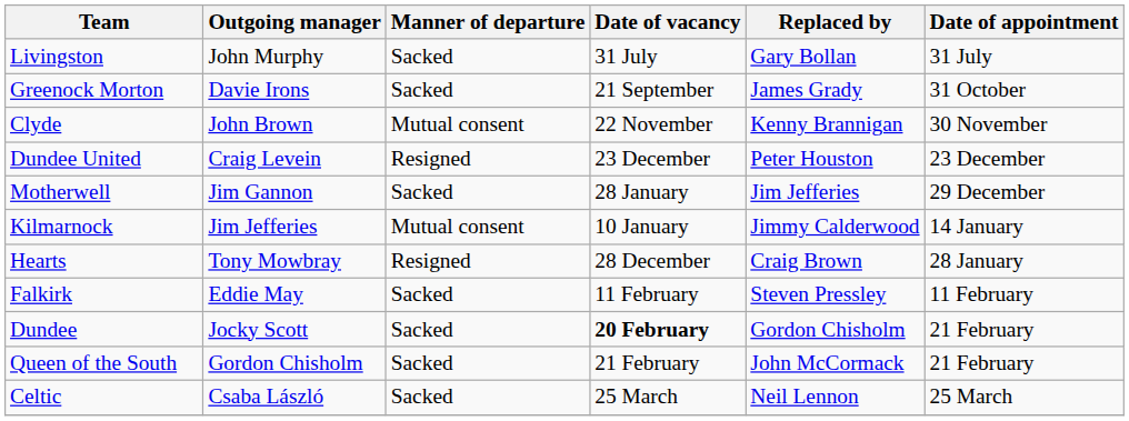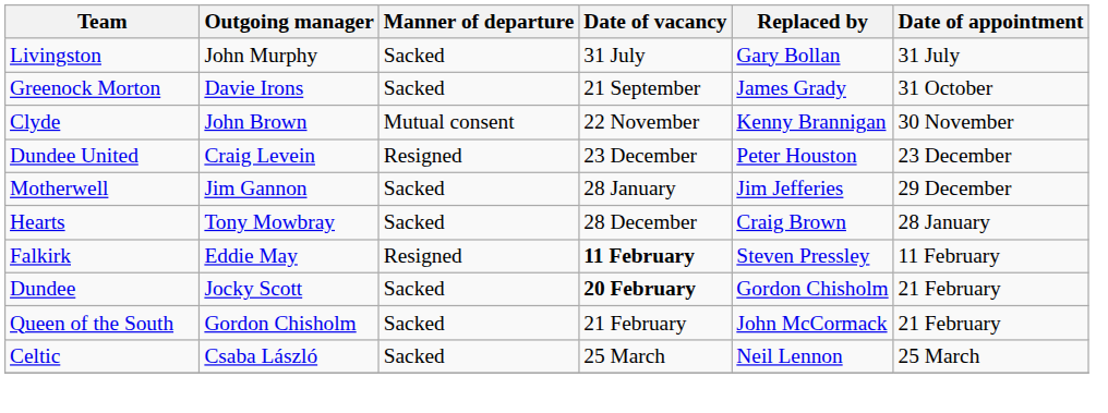 <table class="wikitable">
 <tr>
 <th width=140>Team</th>
 <th>Outgoing manager</th>
 <th>Manner of departure</th>
 <th>Date of vacancy</th>
 <th>Replaced by</th>
 <th>Date of appointment</th>
 </tr>
 <tr>
 <td><a href='#'>Livingston</a></td>
 <td> John Murphy</td>
 <td>Sacked</td>
 <td>31 July</td>
 <td> <a href='#'>Gary Bollan</a></td>
 <td>31 July</td>
 </tr>
 <tr>
 <td><a href='#'>Greenock Morton</a></td>
 <td> <a href='#'>Davie Irons</a></td>
 <td>Sacked</td>
 <td>21 September</td>
 <td> <a href='#'>James Grady</a></td>
 <td>31 October</td>
 </tr>
 <tr>
 <td><a href='#'>Clyde</a></td>
 <td> <a href='#'>John Brown</a></td>
 <td>Mutual consent</td>
 <td>22 November</td>
 <td> <a href='#'>Kenny Brannigan</a></td>
 <td>30 November</td>
 </tr>
 <tr>
 <td><a href='#'>Dundee United</a></td>
 <td> <a href='#'>Craig Levein</a></td>
 <td>Resigned</td>
 <td>23 December</td>
 <td> <a href='#'>Peter Houston</a></td>
 <td>23 December</td>
 </tr>
 <tr>
 <td><a href='#'>Motherwell</a></td>
 <td> <a href='#'>Jim Gannon</a></td>
 <td>Sacked</td>
 <td>28 January</td>
 <td> <a href='#'>Jim Jefferies</a></td>
 <td>29 December</td>
 </tr>
 <tr>
-<td><a href='#'>Kilmarnock</a></td>
-<td> <a href='#'>Jim Jefferies</a></td>
-<td>Mutual consent</td>
-<td>10 January</td>
-<td> <a href='#'>Jimmy Calderwood</a></td>
-<td>14 January</td>
-</tr>
-<tr>
 <td><a href='#'>Hearts</a></td>
 <td> <a href='#'>Tony Mowbray</a></td>
-<td>Resigned</td>
+<td>Sacked</td>
 <td>28 December</td>
 <td> <a href='#'>Craig Brown</a></td>
 <td>28 January</td>
 </tr>
 <tr>
 <td><a href='#'>Falkirk</a></td>
 <td> <a href='#'>Eddie May</a></td>
-<td>Sacked</td>
-<td>11 February</td>
+<td>Resigned</td>
+<td><strong>11 February</strong></td>
 <td> <a href='#'>Steven Pressley</a></td>
 <td>11 February</td>
 </tr>
 <tr>
 <td><a href='#'>Dundee</a></td>
 <td> <a href='#'>Jocky Scott</a></td>
 <td>Sacked</td>
 <td><strong>20 February</strong></td>
 <td> <a href='#'>Gordon Chisholm</a></td>
 <td>21 February</td>
 </tr>
 <tr>
 <td><a href='#'>Queen of the South</a></td>
 <td> <a href='#'>Gordon Chisholm</a></td>
 <td>Sacked</td>
 <td>21 February</td>
 <td> <a href='#'>John McCormack</a></td>
 <td>21 February</td>
 </tr>
 <tr>
 <td><a href='#'>Celtic</a></td>
 <td> <a href='#'>Csaba László</a></td>
 <td>Sacked</td>
 <td>25 March</td>
 <td> <a href='#'>Neil Lennon</a></td>
 <td>25 March</td>
 </tr>
 <tr>
 </tr>
 </table>
